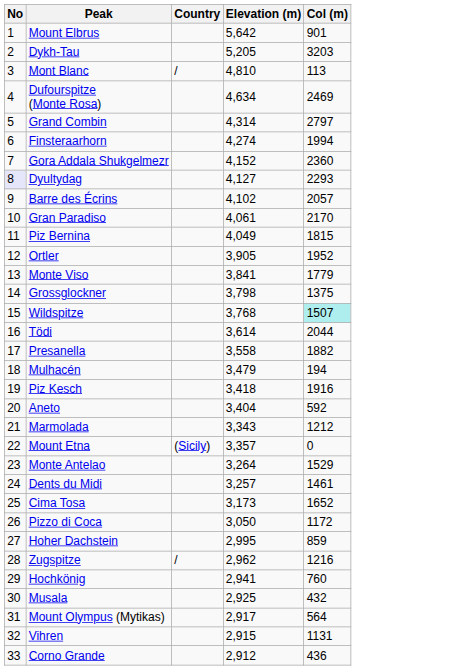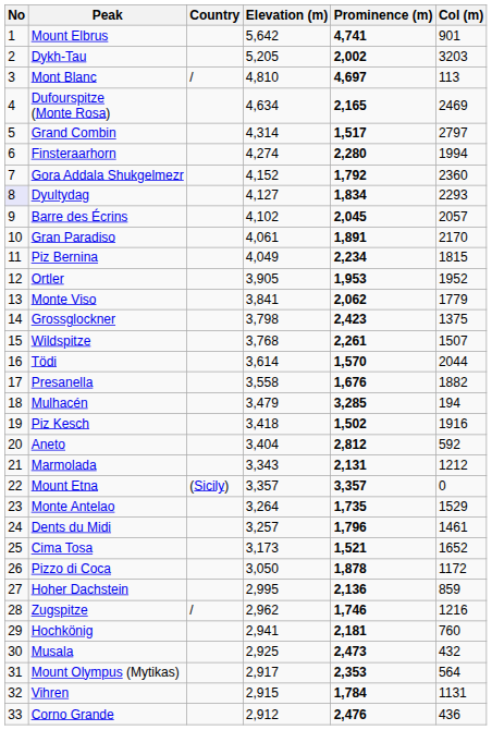 <table class="wikitable sortable">
 <tr>
 <th>No</th>
 <th>Peak</th>
 <th>Country</th>
 <th>Elevation (m)</th>
+<th>Prominence (m)</th>
 <th>Col (m)</th>
 </tr>
 <tr>
 <td>1</td>
 <td><a href='#'>Mount Elbrus</a></td>
 <td></td>
 <td>5,642</td>
+<td><strong>4,741</strong></td>
 <td>901</td>
 </tr>
 <tr>
 <td>2</td>
 <td><a href='#'>Dykh-Tau</a></td>
 <td></td>
 <td>5,205</td>
+<td><strong>2,002</strong></td>
 <td>3203</td>
 </tr>
 <tr>
 <td>3</td>
 <td><a href='#'>Mont Blanc</a></td>
 <td>/</td>
 <td>4,810</td>
+<td><strong>4,697</strong></td>
 <td>113</td>
 </tr>
 <tr>
 <td>4</td>
 <td><a href='#'>Dufourspitze</a><br>(<a href='#'>Monte Rosa</a>)</td>
 <td></td>
 <td>4,634</td>
+<td><strong>2,165</strong></td>
 <td>2469</td>
 </tr>
 <tr>
 <td>5</td>
 <td><a href='#'>Grand Combin</a></td>
 <td></td>
 <td>4,314</td>
+<td><strong>1,517</strong></td>
 <td>2797</td>
 </tr>
 <tr>
 <td>6</td>
 <td><a href='#'>Finsteraarhorn</a></td>
 <td></td>
 <td>4,274</td>
+<td><strong>2,280</strong></td>
 <td>1994</td>
 </tr>
 <tr>
 <td>7</td>
 <td><a href='#'>Gora Addala Shukgelmezr</a></td>
 <td></td>
 <td>4,152</td>
+<td><strong>1,792</strong></td>
 <td>2360</td>
 </tr>
 <tr>
 <td style="background: lavender;">8</td>
 <td><a href='#'>Dyultydag</a></td>
 <td></td>
 <td>4,127</td>
+<td><strong>1,834</strong></td>
 <td>2293</td>
 </tr>
 <tr>
 <td>9</td>
 <td><a href='#'>Barre des Écrins</a></td>
 <td></td>
 <td>4,102</td>
+<td><strong>2,045</strong></td>
 <td>2057</td>
 </tr>
 <tr>
 <td>10</td>
 <td><a href='#'>Gran Paradiso</a></td>
 <td></td>
 <td>4,061</td>
+<td><strong>1,891</strong></td>
 <td>2170</td>
 </tr>
 <tr>
 <td>11</td>
 <td><a href='#'>Piz Bernina</a></td>
 <td></td>
 <td>4,049</td>
+<td><strong>2,234</strong></td>
 <td>1815</td>
 </tr>
 <tr>
 <td>12</td>
 <td><a href='#'>Ortler</a></td>
 <td></td>
 <td>3,905</td>
+<td><strong>1,953</strong></td>
 <td>1952</td>
 </tr>
 <tr>
 <td>13</td>
 <td><a href='#'>Monte Viso</a></td>
 <td></td>
 <td>3,841</td>
+<td><strong>2,062</strong></td>
 <td>1779</td>
 </tr>
 <tr>
 <td>14</td>
 <td><a href='#'>Grossglockner</a></td>
 <td></td>
 <td>3,798</td>
+<td><strong>2,423</strong></td>
 <td>1375</td>
 </tr>
 <tr>
 <td>15</td>
 <td><a href='#'>Wildspitze</a></td>
 <td></td>
 <td>3,768</td>
-<td style="background: paleturquoise;">1507</td>
+<td><strong>2,261</strong></td>
+<td>1507</td>
 </tr>
 <tr>
 <td>16</td>
 <td><a href='#'>Tödi</a></td>
 <td></td>
 <td>3,614</td>
+<td><strong>1,570</strong></td>
 <td>2044</td>
 </tr>
 <tr>
 <td>17</td>
 <td><a href='#'>Presanella</a></td>
 <td></td>
 <td>3,558</td>
+<td><strong>1,676</strong></td>
 <td>1882</td>
 </tr>
 <tr>
 <td>18</td>
 <td><a href='#'>Mulhacén</a></td>
 <td></td>
 <td>3,479</td>
+<td><strong>3,285</strong></td>
 <td>194</td>
 </tr>
 <tr>
 <td>19</td>
 <td><a href='#'>Piz Kesch</a></td>
 <td></td>
 <td>3,418</td>
+<td><strong>1,502</strong></td>
 <td>1916</td>
 </tr>
 <tr>
 <td>20</td>
 <td><a href='#'>Aneto</a></td>
 <td></td>
 <td>3,404</td>
+<td><strong>2,812</strong></td>
 <td>592</td>
 </tr>
 <tr>
 <td>21</td>
 <td><a href='#'>Marmolada</a></td>
 <td></td>
 <td>3,343</td>
+<td><strong>2,131</strong></td>
 <td>1212</td>
 </tr>
 <tr>
 <td>22</td>
 <td><a href='#'>Mount Etna</a></td>
 <td> (<a href='#'>Sicily</a>)</td>
 <td>3,357</td>
+<td><strong>3,357</strong></td>
 <td>0</td>
 </tr>
 <tr>
 <td>23</td>
 <td><a href='#'>Monte Antelao</a></td>
 <td></td>
 <td>3,264</td>
+<td><strong>1,735</strong></td>
 <td>1529</td>
 </tr>
 <tr>
 <td>24</td>
 <td><a href='#'>Dents du Midi</a></td>
 <td></td>
 <td>3,257</td>
+<td><strong>1,796</strong></td>
 <td>1461</td>
 </tr>
 <tr>
 <td>25</td>
 <td><a href='#'>Cima Tosa</a></td>
 <td></td>
 <td>3,173</td>
+<td><strong>1,521</strong></td>
 <td>1652</td>
 </tr>
 <tr>
 <td>26</td>
 <td><a href='#'>Pizzo di Coca</a></td>
 <td></td>
 <td>3,050</td>
+<td><strong>1,878</strong></td>
 <td>1172</td>
 </tr>
 <tr>
 <td>27</td>
 <td><a href='#'>Hoher Dachstein</a></td>
 <td></td>
 <td>2,995</td>
+<td><strong>2,136</strong></td>
 <td>859</td>
 </tr>
 <tr>
 <td>28</td>
 <td><a href='#'>Zugspitze</a></td>
 <td>/</td>
 <td>2,962</td>
+<td><strong>1,746</strong></td>
 <td>1216</td>
 </tr>
 <tr>
 <td>29</td>
 <td><a href='#'>Hochkönig</a></td>
 <td></td>
 <td>2,941</td>
+<td><strong>2,181</strong></td>
 <td>760</td>
 </tr>
 <tr>
 <td>30</td>
 <td><a href='#'>Musala</a></td>
 <td></td>
 <td>2,925</td>
+<td><strong>2,473</strong></td>
 <td>432</td>
 </tr>
 <tr>
 <td>31</td>
 <td><a href='#'>Mount Olympus</a> (Mytikas)</td>
 <td></td>
 <td>2,917</td>
+<td><strong>2,353</strong></td>
 <td>564</td>
 </tr>
 <tr>
 <td>32</td>
 <td><a href='#'>Vihren</a></td>
 <td></td>
 <td>2,915</td>
+<td><strong>1,784</strong></td>
 <td>1131</td>
 </tr>
 <tr>
 <td>33</td>
 <td><a href='#'>Corno Grande</a></td>
 <td></td>
 <td>2,912</td>
+<td><strong>2,476</strong></td>
 <td>436</td>
 </tr>
 </table>
